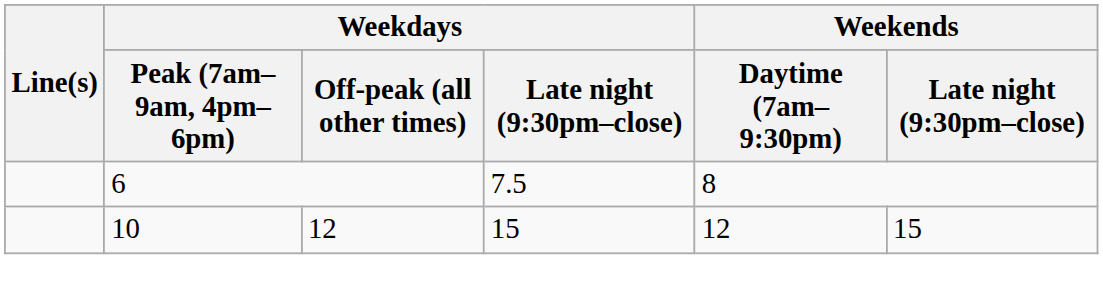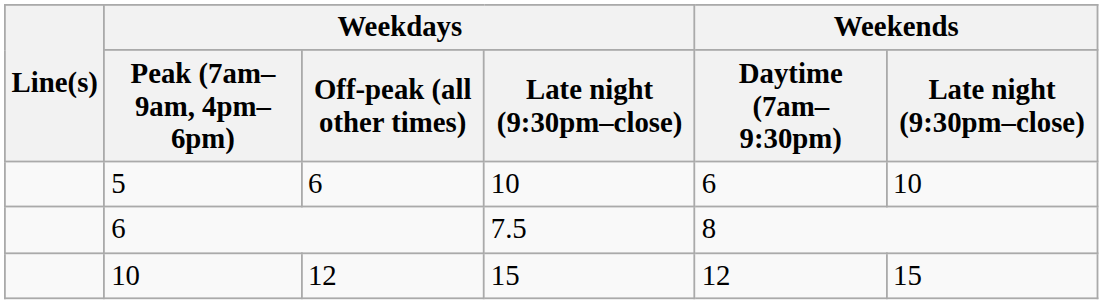 <table class="wikitable">
 <tr>
 <th rowspan="2">Line(s)</th>
 <th colspan="3">Weekdays</th>
 <th colspan="2">Weekends</th>
 </tr>
 <tr>
 <th>Peak (7am–9am, 4pm–6pm)</th>
 <th>Off-peak (all other times)</th>
 <th>Late night (9:30pm–close)</th>
 <th>Daytime (7am–9:30pm)</th>
 <th>Late night (9:30pm–close)</th>
+</tr>
+<tr>
+<td></td>
+<td>5</td>
+<td>6</td>
+<td>10</td>
+<td>6</td>
+<td>10</td>
 </tr>
 <tr>
 <td> </td>
 <td colspan="2">6</td>
 <td>7.5</td>
 <td colspan="2">8</td>
 </tr>
 <tr>
 <td>  </td>
 <td>10</td>
 <td>12</td>
 <td>15</td>
 <td>12</td>
 <td>15</td>
 </tr>
 </table>
